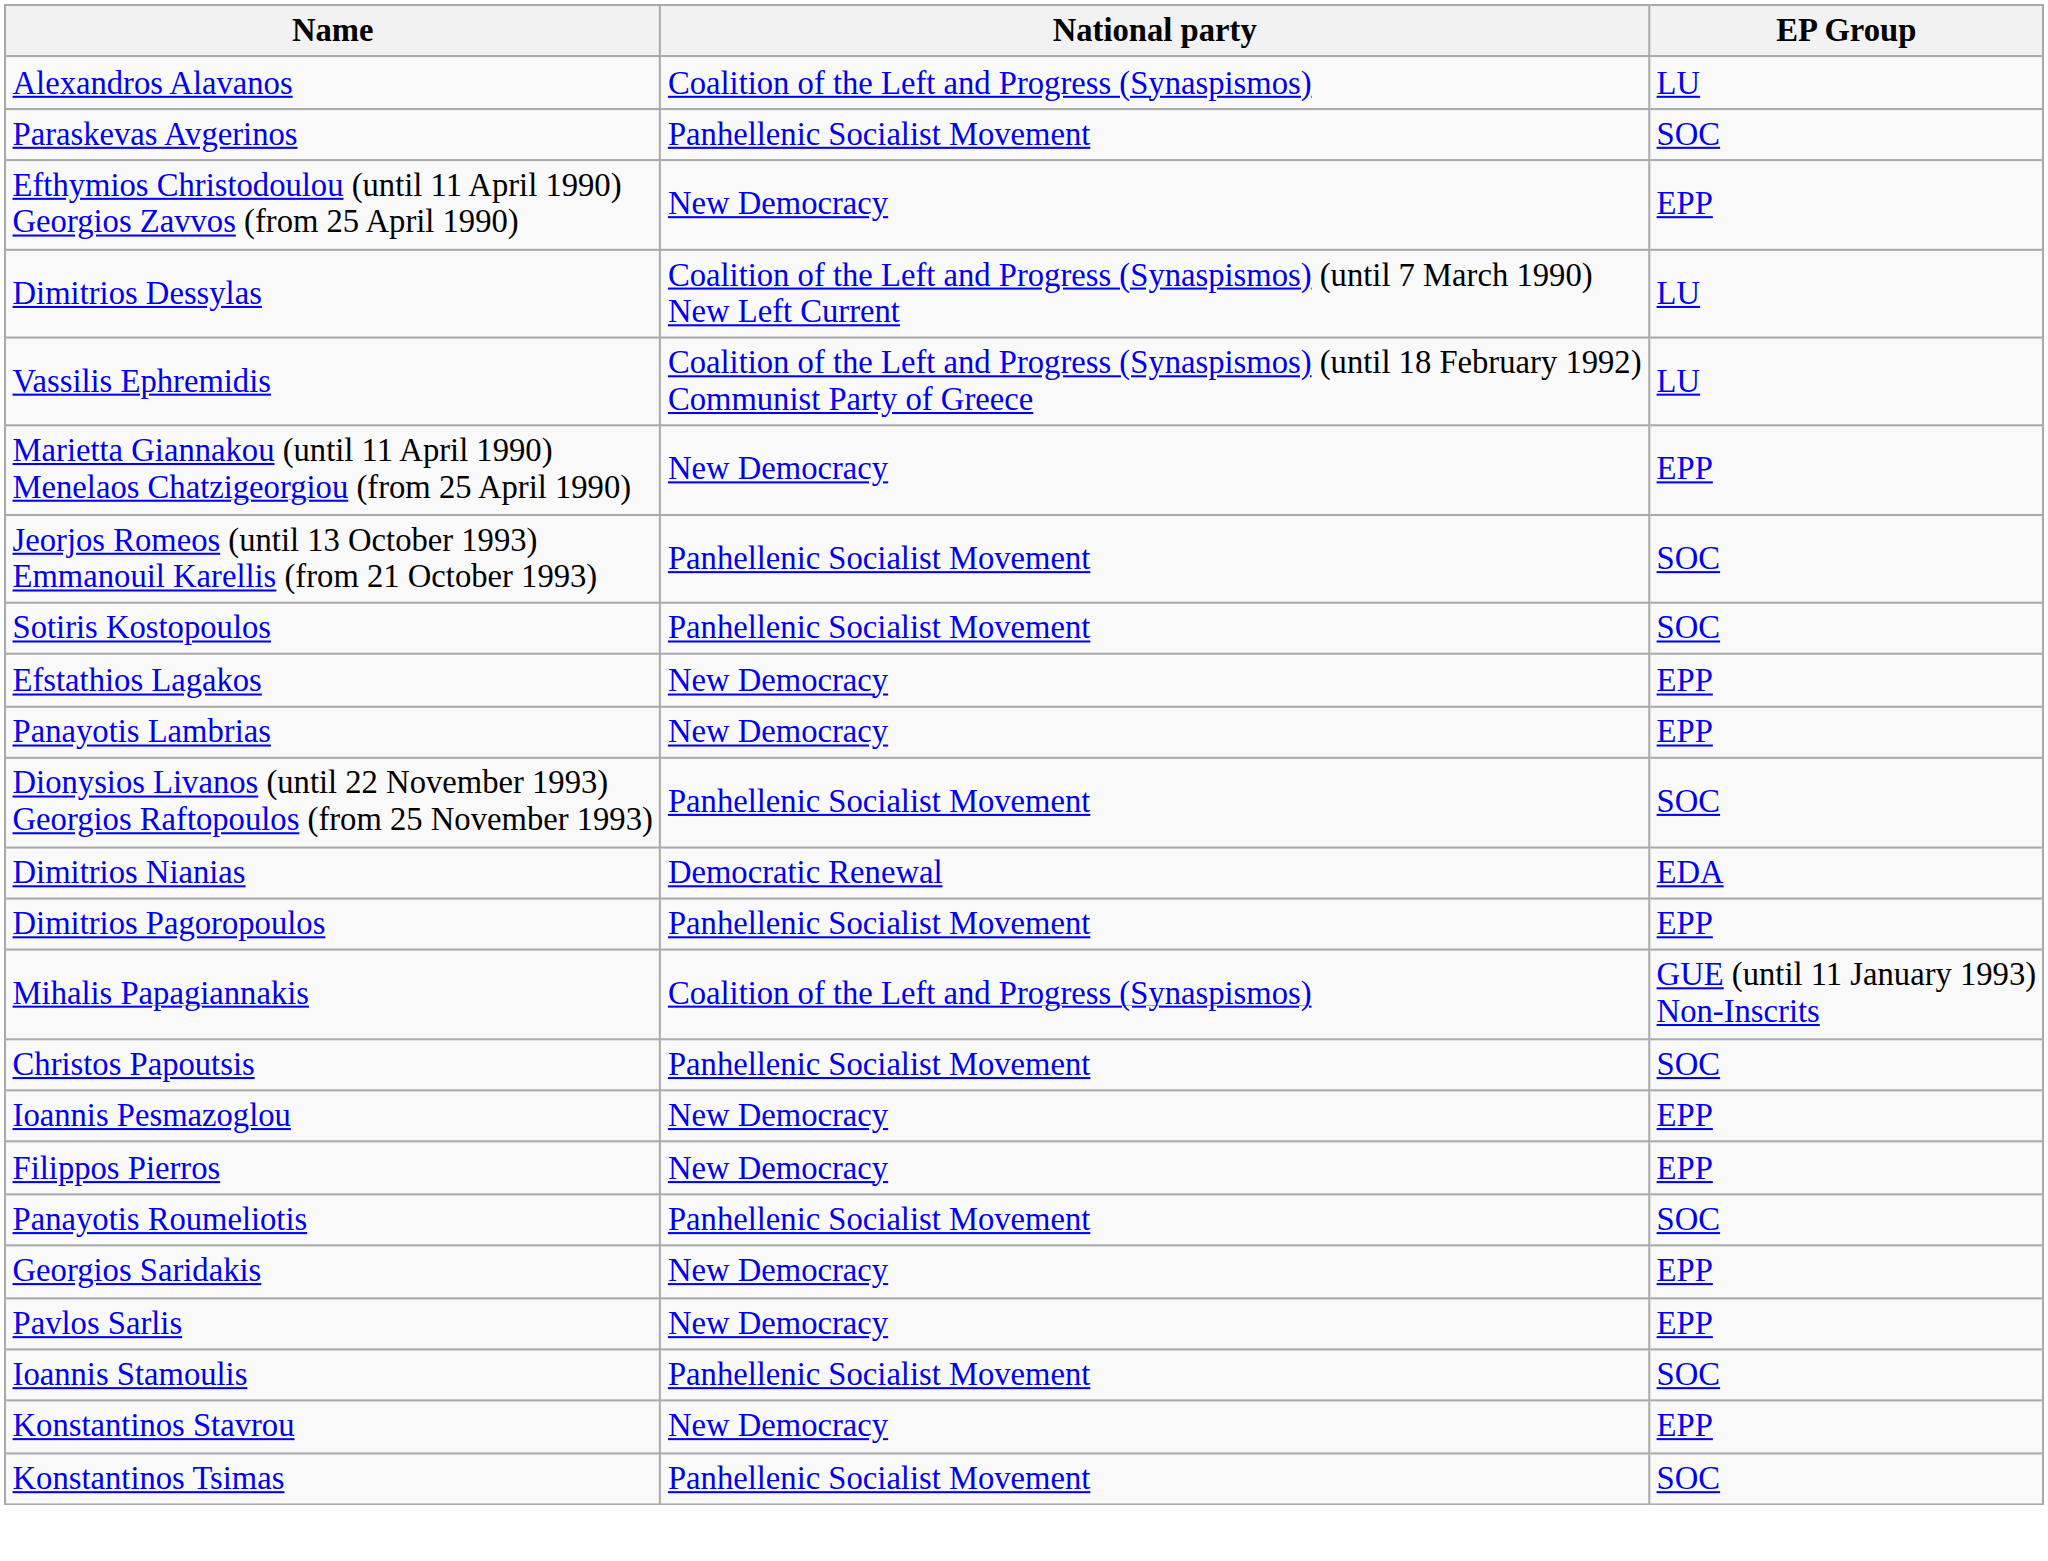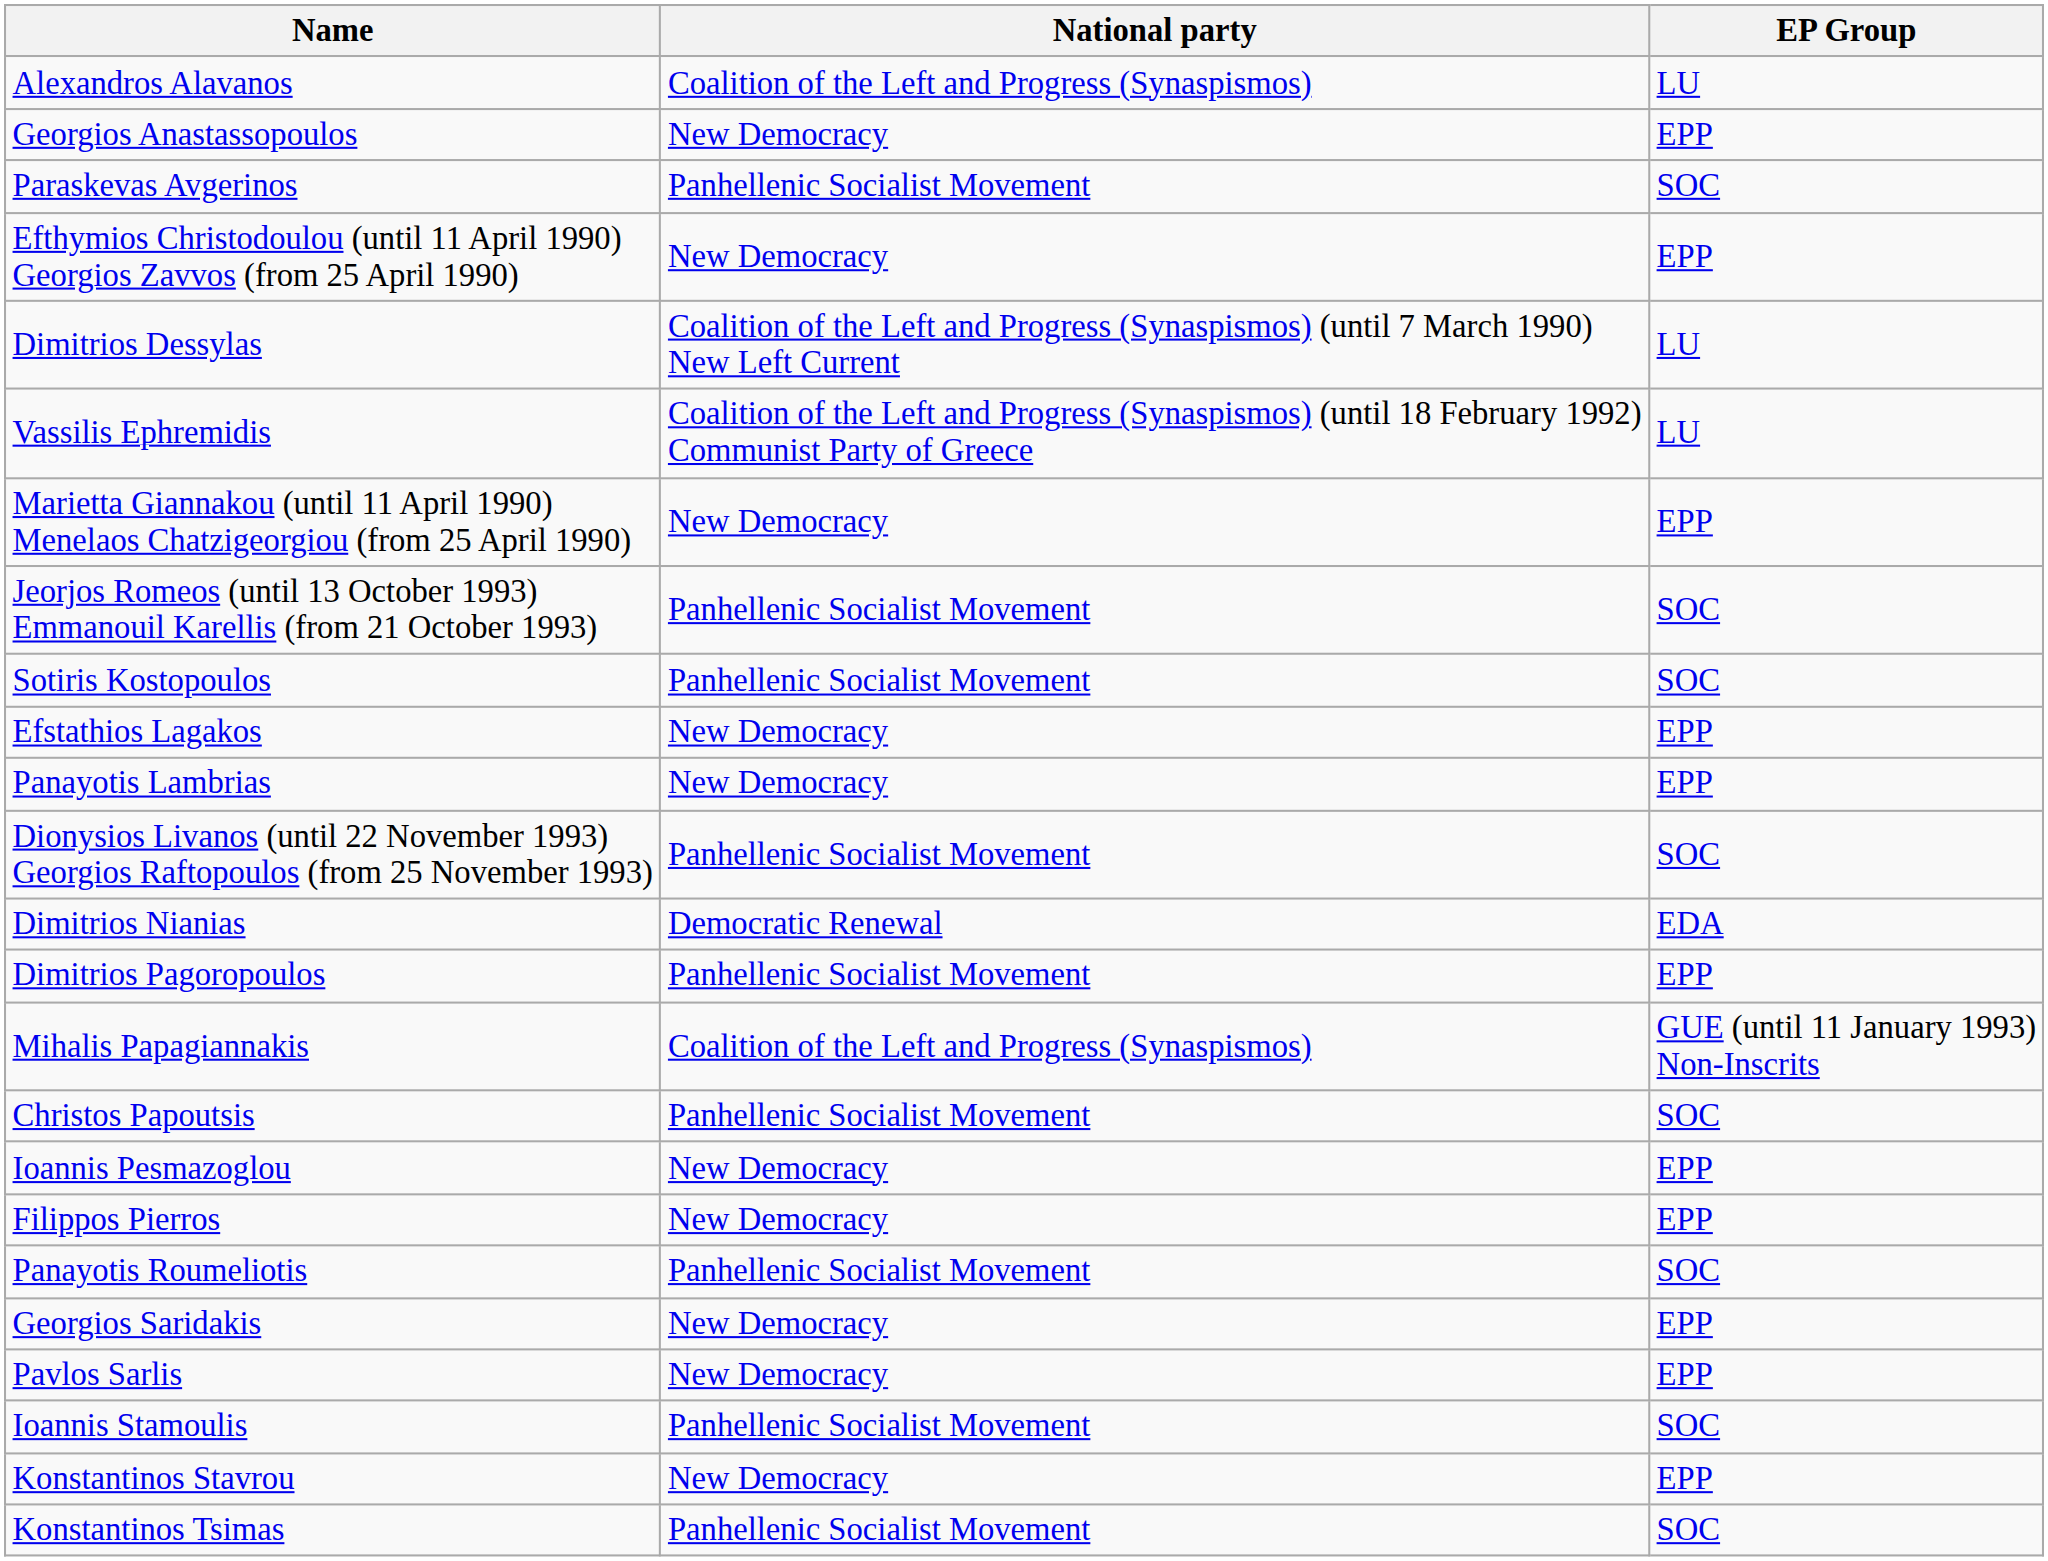 <table class="sortable wikitable">
 <tr>
 <th>Name</th>
 <th>National party</th>
 <th>EP Group</th>
 </tr>
 <tr>
 <td><a href='#'>Alexandros Alavanos</a></td>
 <td> <a href='#'>Coalition of the Left and Progress (Synaspismos)</a></td>
 <td> <a href='#'>LU</a></td>
+</tr>
+<tr>
+<td><a href='#'>Georgios Anastassopoulos</a></td>
+<td> <a href='#'>New Democracy</a></td>
+<td> <a href='#'>EPP</a></td>
 </tr>
 <tr>
 <td><a href='#'>Paraskevas Avgerinos</a></td>
 <td> <a href='#'>Panhellenic Socialist Movement</a></td>
 <td> <a href='#'>SOC</a></td>
 </tr>
 <tr>
 <td><a href='#'>Efthymios Christodoulou</a> (until 11 April 1990)<br><a href='#'>Georgios Zavvos</a> (from 25 April 1990)</td>
 <td> <a href='#'>New Democracy</a></td>
 <td> <a href='#'>EPP</a></td>
 </tr>
 <tr>
 <td><a href='#'>Dimitrios Dessylas</a></td>
 <td> <a href='#'>Coalition of the Left and Progress (Synaspismos)</a> (until 7 March 1990)<br> <a href='#'>New Left Current</a></td>
 <td> <a href='#'>LU</a></td>
 </tr>
 <tr>
 <td><a href='#'>Vassilis Ephremidis</a></td>
 <td> <a href='#'>Coalition of the Left and Progress (Synaspismos)</a> (until 18 February 1992)<br> <a href='#'>Communist Party of Greece</a></td>
 <td> <a href='#'>LU</a></td>
 </tr>
 <tr>
 <td><a href='#'>Marietta Giannakou</a> (until 11 April 1990)<br><a href='#'>Menelaos Chatzigeorgiou</a> (from 25 April 1990)</td>
 <td> <a href='#'>New Democracy</a></td>
 <td> <a href='#'>EPP</a></td>
 </tr>
 <tr>
 <td><a href='#'>Jeorjos Romeos</a> (until 13 October 1993)<br><a href='#'>Emmanouil Karellis</a> (from 21 October 1993)</td>
 <td> <a href='#'>Panhellenic Socialist Movement</a></td>
 <td> <a href='#'>SOC</a></td>
 </tr>
 <tr>
 <td><a href='#'>Sotiris Kostopoulos</a></td>
 <td> <a href='#'>Panhellenic Socialist Movement</a></td>
 <td> <a href='#'>SOC</a></td>
 </tr>
 <tr>
 <td><a href='#'>Efstathios Lagakos</a></td>
 <td> <a href='#'>New Democracy</a></td>
 <td> <a href='#'>EPP</a></td>
 </tr>
 <tr>
 <td><a href='#'>Panayotis Lambrias</a></td>
 <td> <a href='#'>New Democracy</a></td>
 <td> <a href='#'>EPP</a></td>
 </tr>
 <tr>
 <td><a href='#'>Dionysios Livanos</a> (until 22 November 1993)<br><a href='#'>Georgios Raftopoulos</a> (from 25 November 1993)</td>
 <td> <a href='#'>Panhellenic Socialist Movement</a></td>
 <td> <a href='#'>SOC</a></td>
 </tr>
 <tr>
 <td><a href='#'>Dimitrios Nianias</a></td>
 <td> <a href='#'>Democratic Renewal</a></td>
 <td> <a href='#'>EDA</a></td>
 </tr>
 <tr>
 <td><a href='#'>Dimitrios Pagoropoulos</a></td>
 <td> <a href='#'>Panhellenic Socialist Movement</a></td>
 <td> <a href='#'>EPP</a></td>
 </tr>
 <tr>
 <td><a href='#'>Mihalis Papagiannakis</a></td>
 <td> <a href='#'>Coalition of the Left and Progress (Synaspismos)</a></td>
 <td> <a href='#'>GUE</a> (until 11 January 1993)<br> <a href='#'>Non-Inscrits</a></td>
 </tr>
 <tr>
 <td><a href='#'>Christos Papoutsis</a></td>
 <td> <a href='#'>Panhellenic Socialist Movement</a></td>
 <td> <a href='#'>SOC</a></td>
 </tr>
 <tr>
 <td><a href='#'>Ioannis Pesmazoglou</a></td>
 <td> <a href='#'>New Democracy</a></td>
 <td> <a href='#'>EPP</a></td>
 </tr>
 <tr>
 <td><a href='#'>Filippos Pierros</a></td>
 <td> <a href='#'>New Democracy</a></td>
 <td> <a href='#'>EPP</a></td>
 </tr>
 <tr>
 <td><a href='#'>Panayotis Roumeliotis</a></td>
 <td> <a href='#'>Panhellenic Socialist Movement</a></td>
 <td> <a href='#'>SOC</a></td>
 </tr>
 <tr>
 <td><a href='#'>Georgios Saridakis</a></td>
 <td> <a href='#'>New Democracy</a></td>
 <td> <a href='#'>EPP</a></td>
 </tr>
 <tr>
 <td><a href='#'>Pavlos Sarlis</a></td>
 <td> <a href='#'>New Democracy</a></td>
 <td> <a href='#'>EPP</a></td>
 </tr>
 <tr>
 <td><a href='#'>Ioannis Stamoulis</a></td>
 <td> <a href='#'>Panhellenic Socialist Movement</a></td>
 <td> <a href='#'>SOC</a></td>
 </tr>
 <tr>
 <td><a href='#'>Konstantinos Stavrou</a></td>
 <td> <a href='#'>New Democracy</a></td>
 <td> <a href='#'>EPP</a></td>
 </tr>
 <tr>
 <td><a href='#'>Konstantinos Tsimas</a></td>
 <td> <a href='#'>Panhellenic Socialist Movement</a></td>
 <td> <a href='#'>SOC</a></td>
 </tr>
 </table>
